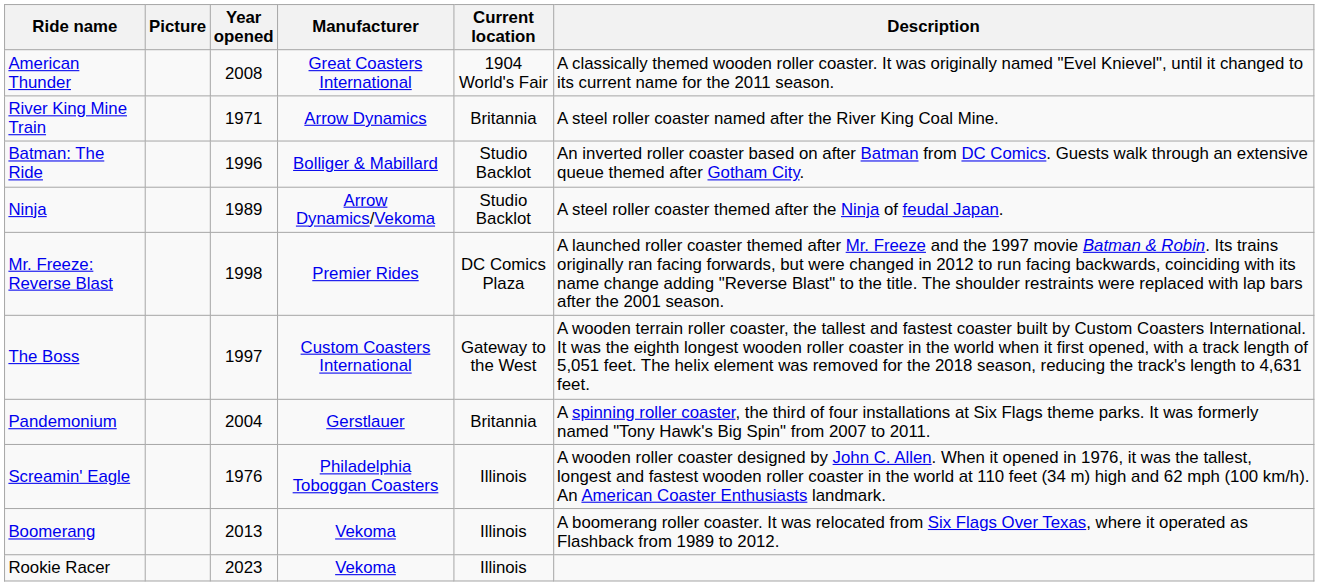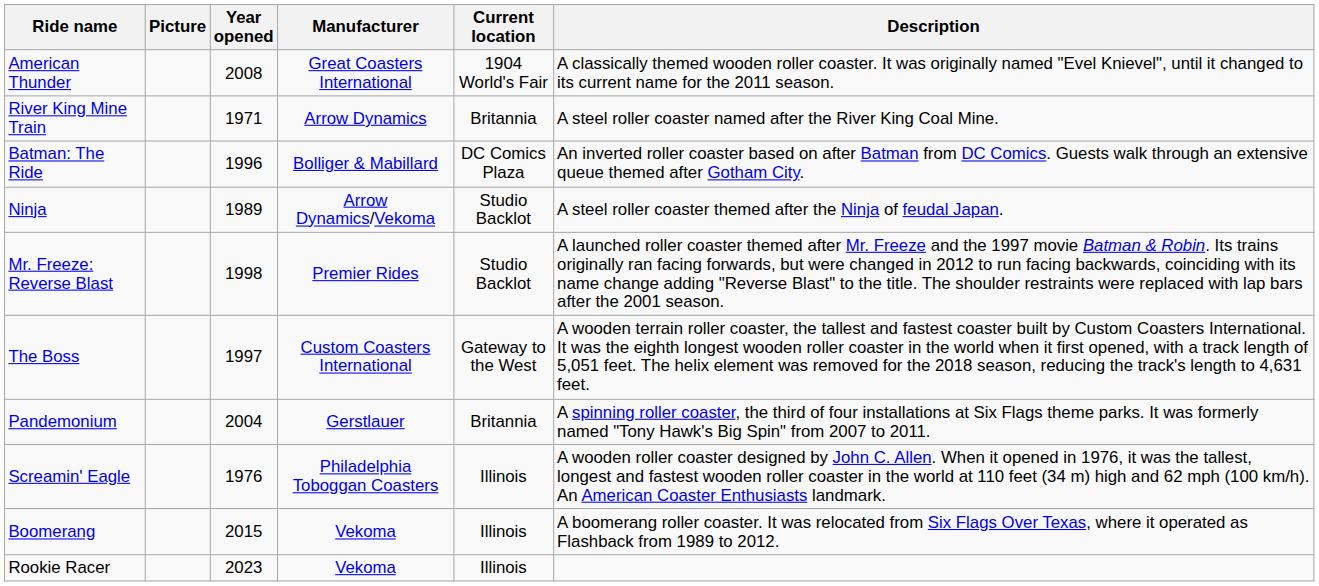 <table class="wikitable sortable">
 <tr>
 <th>Ride name</th>
 <th>Picture</th>
 <th width=50>Year opened</th>
 <th>Manufacturer</th>
 <th>Current location</th>
 <th>Description</th>
 </tr>
 <tr>
 <td><a href='#'>American Thunder</a></td>
 <td> </td>
 <td align="center">2008</td>
 <td style="text-align:center"><a href='#'>Great Coasters International</a></td>
 <td style="text-align:center">1904 World's Fair</td>
 <td>A classically themed wooden roller coaster. It was originally named "Evel Knievel", until it changed to its current name for the 2011 season.</td>
 </tr>
 <tr>
 <td><a href='#'>River King Mine Train</a></td>
 <td> </td>
 <td align="center">1971</td>
 <td style="text-align:center"><a href='#'>Arrow Dynamics</a></td>
 <td style="text-align:center">Britannia</td>
 <td>A steel roller coaster named after the River King Coal Mine.</td>
 </tr>
 <tr>
 <td><a href='#'>Batman: The Ride</a></td>
 <td> </td>
 <td align="center">1996</td>
 <td style="text-align:center"><a href='#'>Bolliger & Mabillard</a></td>
-<td style="text-align:center">Studio Backlot</td>
+<td style="text-align:center">DC Comics Plaza</td>
 <td>An inverted roller coaster based on after <a href='#'>Batman</a> from <a href='#'>DC Comics</a>. Guests walk through an extensive queue themed after <a href='#'>Gotham City</a>.</td>
 </tr>
 <tr>
 <td><a href='#'>Ninja</a></td>
 <td> </td>
 <td align="center">1989</td>
 <td style="text-align:center"><a href='#'>Arrow Dynamics</a>/<a href='#'>Vekoma</a></td>
 <td style="text-align:center">Studio Backlot</td>
 <td>A steel roller coaster themed after the <a href='#'>Ninja</a> of <a href='#'>feudal Japan</a>.</td>
 </tr>
 <tr>
 <td><a href='#'>Mr. Freeze: Reverse Blast</a></td>
 <td> </td>
 <td align="center">1998</td>
 <td style="text-align:center"><a href='#'>Premier Rides</a></td>
-<td style="text-align:center">DC Comics Plaza</td>
+<td style="text-align:center">Studio Backlot</td>
 <td>A launched roller coaster themed after <a href='#'>Mr. Freeze</a> and the 1997 movie <em><a href='#'>Batman & Robin</a></em>. Its trains originally ran facing forwards, but were changed in 2012 to run facing backwards, coinciding with its name change adding "Reverse Blast" to the title. The shoulder restraints were replaced with lap bars after the 2001 season.</td>
 </tr>
 <tr>
 <td><a href='#'>The Boss</a></td>
 <td> </td>
 <td align="center">1997</td>
 <td style="text-align:center"><a href='#'>Custom Coasters International</a></td>
 <td style="text-align:center">Gateway to the West</td>
 <td>A wooden terrain roller coaster, the tallest and fastest coaster built by Custom Coasters International. It was the eighth longest wooden roller coaster in the world when it first opened, with a track length of 5,051 feet. The helix element was removed for the 2018 season, reducing the track's length to 4,631 feet.</td>
 </tr>
 <tr>
 <td><a href='#'>Pandemonium</a></td>
 <td> </td>
 <td align="center">2004</td>
 <td style="text-align:center"><a href='#'>Gerstlauer</a></td>
 <td style="text-align:center">Britannia</td>
 <td>A <a href='#'>spinning roller coaster</a>, the third of four installations at Six Flags theme parks. It was formerly named "Tony Hawk's Big Spin" from 2007 to 2011.</td>
 </tr>
 <tr>
 <td><a href='#'>Screamin' Eagle</a></td>
 <td> </td>
 <td align="center">1976</td>
 <td style="text-align:center"><a href='#'>Philadelphia Toboggan Coasters</a></td>
 <td style="text-align:center">Illinois</td>
 <td>A wooden roller coaster designed by <a href='#'>John C. Allen</a>. When it opened in 1976, it was the tallest, longest and fastest wooden roller coaster in the world at 110 feet (34 m) high and 62 mph (100 km/h). An <a href='#'>American Coaster Enthusiasts</a> landmark.</td>
 </tr>
 <tr>
 <td><a href='#'>Boomerang</a></td>
 <td> </td>
-<td align="center">2013</td>
+<td align="center">2015</td>
 <td style="text-align:center"><a href='#'>Vekoma</a></td>
 <td style="text-align:center">Illinois</td>
 <td>A boomerang roller coaster. It was relocated from <a href='#'>Six Flags Over Texas</a>, where it operated as Flashback from 1989 to 2012.</td>
 </tr>
 <tr>
 <td>Rookie Racer</td>
 <td></td>
 <td align="center">2023</td>
 <td style="text-align:center"><a href='#'>Vekoma</a></td>
 <td style="text-align:center">Illinois</td>
 <td></td>
 </tr>
 </table>
